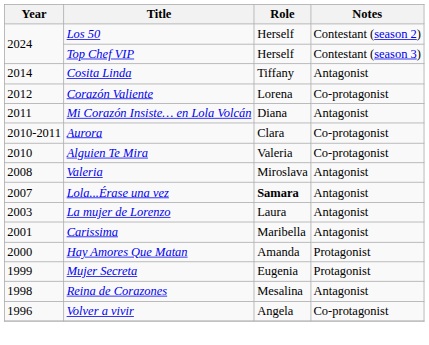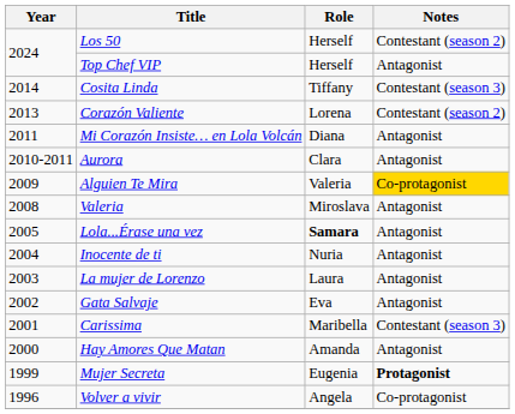 <table class="wikitable">
 <tr>
 <th>Year</th>
 <th>Title</th>
 <th>Role</th>
 <th>Notes</th>
 </tr>
 <tr>
 <td rowspan=2>2024</td>
 <td><em><a href='#'>Los 50</a></em></td>
 <td>Herself</td>
 <td>Contestant (<a href='#'>season 2</a>)</td>
 </tr>
 <tr>
 <td><em><a href='#'>Top Chef VIP</a></em></td>
 <td>Herself</td>
-<td>Contestant (<a href='#'>season 3</a>)</td>
+<td>Antagonist</td>
 </tr>
 <tr>
 <td>2014</td>
 <td><em><a href='#'>Cosita Linda</a></em></td>
 <td>Tiffany</td>
-<td>Antagonist</td>
+<td>Contestant (<a href='#'>season 3</a>)</td>
 </tr>
 <tr>
-<td>2012</td>
+<td>2013</td>
 <td><em><a href='#'>Corazón Valiente</a></em></td>
 <td>Lorena</td>
-<td>Co-protagonist</td>
+<td>Contestant (<a href='#'>season 2</a>)</td>
 </tr>
 <tr>
 <td>2011</td>
 <td><em><a href='#'>Mi Corazón Insiste… en Lola Volcán</a></em></td>
 <td>Diana</td>
 <td>Antagonist</td>
 </tr>
 <tr>
 <td>2010-2011</td>
 <td><em><a href='#'>Aurora</a></em></td>
 <td>Clara</td>
-<td>Co-protagonist</td>
+<td>Antagonist</td>
 </tr>
 <tr>
-<td>2010</td>
+<td>2009</td>
 <td><em><a href='#'>Alguien Te Mira</a></em></td>
 <td>Valeria</td>
-<td>Co-protagonist</td>
+<td style="background: gold;">Co-protagonist</td>
 </tr>
 <tr>
 <td>2008</td>
 <td><em><a href='#'>Valeria</a></em></td>
 <td>Miroslava</td>
 <td>Antagonist</td>
 </tr>
 <tr>
-<td>2007</td>
+<td>2005</td>
 <td><em><a href='#'>Lola...Érase una vez</a></em></td>
 <td><strong>Samara</strong></td>
+<td>Antagonist</td>
+</tr>
+<tr>
+<td>2004</td>
+<td><em><a href='#'>Inocente de ti</a></em></td>
+<td>Nuria</td>
 <td>Antagonist</td>
 </tr>
 <tr>
 <td>2003</td>
 <td><em><a href='#'>La mujer de Lorenzo</a></em></td>
 <td>Laura</td>
 <td>Antagonist</td>
 </tr>
 <tr>
+<td>2002</td>
+<td><em><a href='#'>Gata Salvaje</a></em></td>
+<td>Eva</td>
+<td>Antagonist</td>
+</tr>
+<tr>
 <td>2001</td>
 <td><em><a href='#'>Carissima</a></em></td>
 <td>Maribella</td>
-<td>Antagonist</td>
+<td>Contestant (<a href='#'>season 3</a>)</td>
 </tr>
 <tr>
 <td>2000</td>
 <td><em><a href='#'>Hay Amores Que Matan</a></em></td>
 <td>Amanda</td>
-<td>Protagonist</td>
+<td>Antagonist</td>
 </tr>
 <tr>
 <td>1999</td>
 <td><em><a href='#'>Mujer Secreta</a></em></td>
 <td>Eugenia</td>
-<td>Protagonist</td>
-</tr>
-<tr>
-<td>1998</td>
-<td><em><a href='#'>Reina de Corazones</a></em></td>
-<td>Mesalina</td>
-<td>Antagonist</td>
+<td><strong>Protagonist</strong></td>
 </tr>
 <tr>
 <td>1996</td>
 <td><em><a href='#'>Volver a vivir</a></em></td>
 <td>Angela</td>
 <td>Co-protagonist</td>
 </tr>
 <tr>
 </tr>
 </table>
